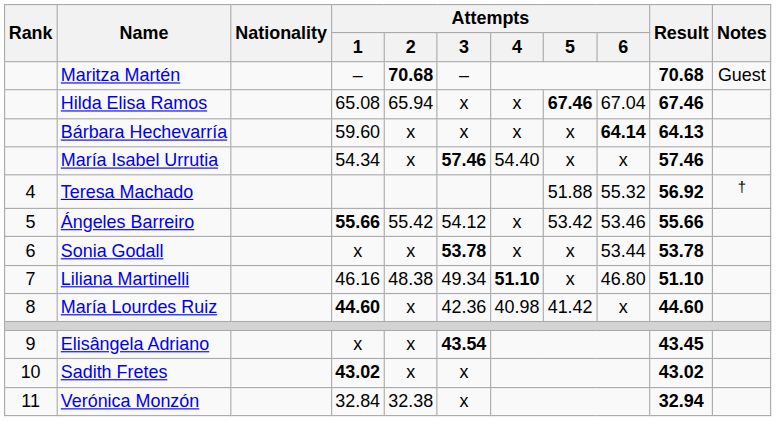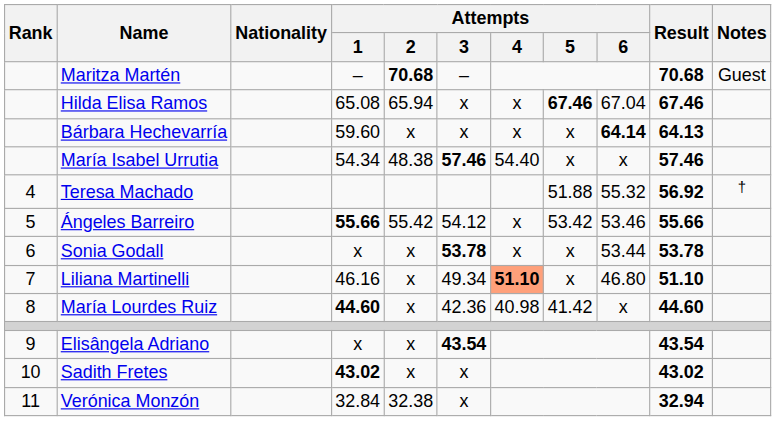 <table class="wikitable sortable" style="text-align:center">
 <tr>
 <th rowspan=2>Rank</th>
 <th rowspan=2>Name</th>
 <th rowspan=2>Nationality</th>
 <th colspan=6>Attempts</th>
 <th rowspan=2>Result</th>
 <th rowspan=2>Notes</th>
 </tr>
 <tr>
 <th>1</th>
 <th>2</th>
 <th>3</th>
 <th>4</th>
 <th>5</th>
 <th>6</th>
 </tr>
 <tr>
 <td align=center></td>
 <td align=left><a href='#'>Maritza Martén</a></td>
 <td align=left></td>
 <td>–</td>
 <td><strong>70.68</strong></td>
 <td>–</td>
 <td colspan=3></td>
 <td><strong>70.68</strong></td>
 <td>Guest</td>
 </tr>
 <tr>
 <td align=center></td>
 <td align=left><a href='#'>Hilda Elisa Ramos</a></td>
 <td align=left></td>
 <td>65.08</td>
 <td>65.94</td>
 <td>x</td>
 <td>x</td>
 <td><strong>67.46</strong></td>
 <td>67.04</td>
 <td><strong>67.46</strong></td>
 <td></td>
 </tr>
 <tr>
 <td align=center></td>
 <td align=left><a href='#'>Bárbara Hechevarría</a></td>
 <td align=left></td>
 <td>59.60</td>
 <td>x</td>
 <td>x</td>
 <td>x</td>
 <td>x</td>
 <td><strong>64.14</strong></td>
 <td><strong>64.13</strong></td>
 <td></td>
 </tr>
 <tr>
 <td align=center></td>
 <td align=left><a href='#'>María Isabel Urrutia</a></td>
 <td align=left></td>
 <td>54.34</td>
-<td>x</td>
+<td>48.38</td>
 <td><strong>57.46</strong></td>
 <td>54.40</td>
 <td>x</td>
 <td>x</td>
 <td><strong>57.46</strong></td>
 <td></td>
 </tr>
 <tr>
 <td align=center>4</td>
 <td align=left><a href='#'>Teresa Machado</a></td>
 <td align=left></td>
 <td></td>
 <td></td>
 <td></td>
 <td></td>
 <td>51.88</td>
 <td>55.32</td>
 <td><strong>56.92</strong></td>
 <td><sup>†</sup></td>
 </tr>
 <tr>
 <td align=center>5</td>
 <td align=left><a href='#'>Ángeles Barreiro</a></td>
 <td align=left></td>
 <td><strong>55.66</strong></td>
 <td>55.42</td>
 <td>54.12</td>
 <td>x</td>
 <td>53.42</td>
 <td>53.46</td>
 <td><strong>55.66</strong></td>
 <td></td>
 </tr>
 <tr>
 <td align=center>6</td>
 <td align=left><a href='#'>Sonia Godall</a></td>
 <td align=left></td>
 <td>x</td>
 <td>x</td>
 <td><strong>53.78</strong></td>
 <td>x</td>
 <td>x</td>
 <td>53.44</td>
 <td><strong>53.78</strong></td>
 <td></td>
 </tr>
 <tr>
 <td align=center>7</td>
 <td align=left><a href='#'>Liliana Martinelli</a></td>
 <td align=left></td>
 <td>46.16</td>
-<td>48.38</td>
+<td>x</td>
 <td>49.34</td>
-<td><strong>51.10</strong></td>
+<td style="background: lightsalmon;"><strong>51.10</strong></td>
 <td>x</td>
 <td>46.80</td>
 <td><strong>51.10</strong></td>
 <td></td>
 </tr>
 <tr>
 <td align=center>8</td>
 <td align=left><a href='#'>María Lourdes Ruiz</a></td>
 <td align=left></td>
 <td><strong>44.60</strong></td>
 <td>x</td>
 <td>42.36</td>
 <td>40.98</td>
 <td>41.42</td>
 <td>x</td>
 <td><strong>44.60</strong></td>
 <td></td>
 </tr>
 <tr>
 <td colspan=11 bgcolor=lightgray></td>
 </tr>
 <tr>
 <td align=center>9</td>
 <td align=left><a href='#'>Elisângela Adriano</a></td>
 <td align=left></td>
 <td>x</td>
 <td>x</td>
 <td><strong>43.54</strong></td>
 <td colspan=3></td>
-<td><strong>43.45</strong></td>
+<td><strong>43.54</strong></td>
 <td></td>
 </tr>
 <tr>
 <td align=center>10</td>
 <td align=left><a href='#'>Sadith Fretes</a></td>
 <td align=left></td>
 <td><strong>43.02</strong></td>
 <td>x</td>
 <td>x</td>
 <td colspan=3></td>
 <td><strong>43.02</strong></td>
 <td></td>
 </tr>
 <tr>
 <td align=center>11</td>
 <td align=left><a href='#'>Verónica Monzón</a></td>
 <td align=left></td>
 <td>32.84</td>
 <td>32.38</td>
 <td>x</td>
 <td colspan=3></td>
 <td><strong>32.94</strong></td>
 <td></td>
 </tr>
 </table>
